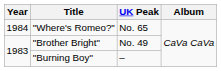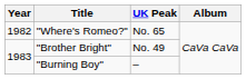 <table class="wikitable">
 <tr>
 <th>Year</th>
 <th>Title</th>
 <th><a href='#'>UK</a> Peak<br></th>
 <th>Album</th>
 </tr>
 <tr>
-<td>1984</td>
+<td>1982</td>
 <td>"Where's Romeo?"</td>
 <td>No. 65</td>
 <td rowspan="3"><em>CaVa CaVa</em></td>
 </tr>
 <tr>
 <td rowspan="2">1983</td>
 <td>"Brother Bright"</td>
 <td>No. 49</td>
 </tr>
 <tr>
 <td>"Burning Boy"</td>
 <td>–</td>
 </tr>
 </table>
